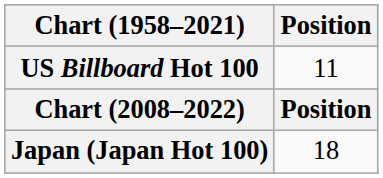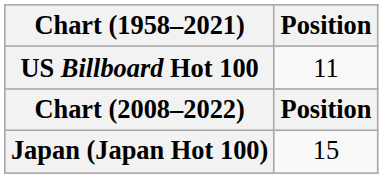 <table class="wikitable plainrowheaders" style="text-align:center;">
 <tr>
 <th scope="col">Chart (1958–2021)</th>
 <th scope="col">Position</th>
 </tr>
 <tr>
 <th scope="row">US <em>Billboard</em> Hot 100</th>
 <td>11</td>
 </tr>
 <tr>
 <th scope="col">Chart (2008–2022)</th>
 <th scope="col">Position</th>
 </tr>
 <tr>
 <th scope="row">Japan (Japan Hot 100)</th>
-<td>18</td>
+<td>15</td>
 </tr>
 </table>
